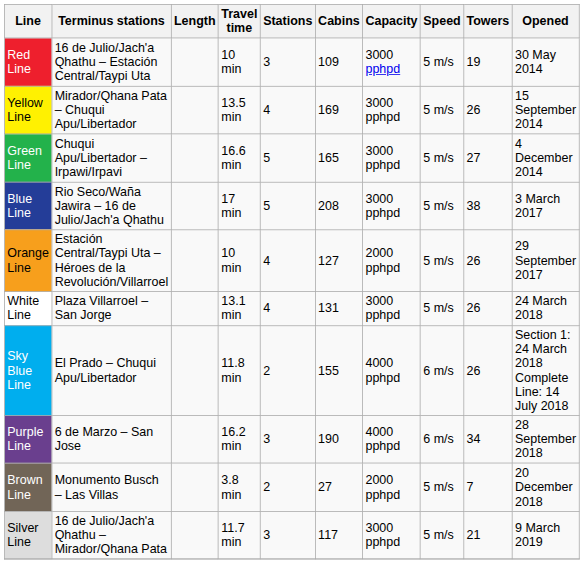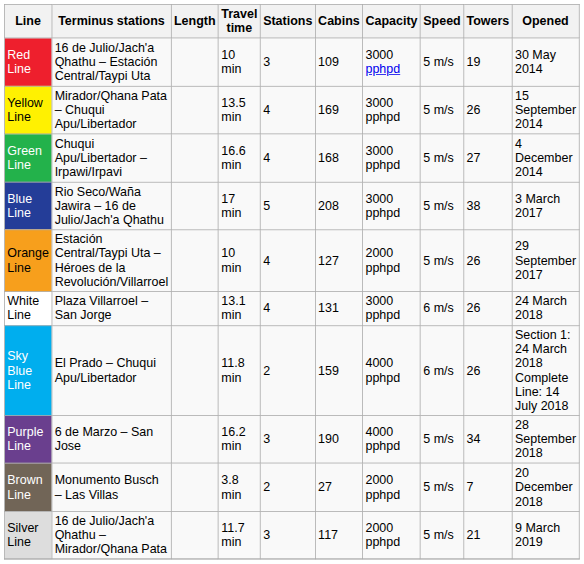 <table class="wikitable">
 <tr>
 <th width=100>Line</th>
 <th width=360>Terminus stations</th>
 <th width=110>Length</th>
 <th>Travel time</th>
 <th>Stations</th>
 <th>Cabins</th>
 <th>Capacity</th>
 <th>Speed</th>
 <th>Towers</th>
 <th width=150>Opened</th>
 </tr>
 <tr>
 <td bgcolor="#EE1F2D" style="color:white;">Red Line</td>
 <td>16 de Julio/Jach'a Qhathu – Estación Central/Taypi Uta</td>
 <td></td>
 <td>10 min</td>
 <td>3</td>
 <td>109</td>
 <td>3000 <a href='#'>pphpd</a></td>
 <td>5 m/s</td>
 <td>19</td>
 <td>30 May 2014</td>
 </tr>
 <tr>
 <td bgcolor="#FFF101" style="color:black;">Yellow Line</td>
 <td>Mirador/Qhana Pata – Chuqui Apu/Libertador</td>
 <td></td>
 <td>13.5 min</td>
 <td>4</td>
 <td>169</td>
 <td>3000 pphpd</td>
 <td>5 m/s</td>
 <td>26</td>
 <td>15 September 2014</td>
 </tr>
 <tr>
 <td bgcolor="#23B24B" style="color:white;">Green Line</td>
 <td>Chuqui Apu/Libertador – Irpawi/Irpavi</td>
 <td></td>
 <td>16.6 min</td>
-<td>5</td>
-<td>165</td>
+<td>4</td>
+<td>168</td>
 <td>3000 pphpd</td>
 <td>5 m/s</td>
 <td>27</td>
 <td>4 December 2014</td>
 </tr>
 <tr>
 <td bgcolor="#243D98" style="color:white;">Blue Line</td>
 <td>Rio Seco/Waña Jawira – 16 de Julio/Jach'a Qhathu</td>
 <td></td>
 <td>17 min</td>
 <td>5</td>
 <td>208</td>
 <td>3000 pphpd</td>
 <td>5 m/s</td>
 <td>38</td>
 <td>3 March 2017</td>
 </tr>
 <tr>
 <td bgcolor="#F79F1C" style="color:black;">Orange Line</td>
 <td>Estación Central/Taypi Uta – Héroes de la Revolución/Villarroel</td>
 <td></td>
 <td>10 min</td>
 <td>4</td>
 <td>127</td>
 <td>2000 pphpd</td>
 <td>5 m/s</td>
 <td>26</td>
 <td>29 September 2017</td>
 </tr>
 <tr>
 <td bgcolor="#FFFFFF" style="color:black;">White Line</td>
 <td>Plaza Villarroel – San Jorge</td>
 <td></td>
 <td>13.1 min</td>
 <td>4</td>
 <td>131</td>
 <td>3000 pphpd</td>
-<td>5 m/s</td>
+<td>6 m/s</td>
 <td>26</td>
 <td>24 March 2018</td>
 </tr>
 <tr>
 <td bgcolor="#00AEEE" style="color:white;">Sky Blue Line</td>
 <td>El Prado – Chuqui Apu/Libertador</td>
 <td></td>
 <td>11.8 min</td>
 <td>2</td>
-<td>155</td>
+<td>159</td>
 <td>4000 pphpd</td>
 <td>6 m/s</td>
 <td>26</td>
 <td>Section 1: 24 March 2018<br>Complete Line: 14 July 2018</td>
 </tr>
 <tr>
 <td bgcolor="#6A3F8E" style="color:white;">Purple Line</td>
 <td>6 de Marzo – San Jose</td>
 <td></td>
 <td>16.2 min</td>
 <td>3</td>
 <td>190</td>
 <td>4000 pphpd</td>
-<td>6 m/s</td>
+<td>5 m/s</td>
 <td>34</td>
 <td>28 September 2018</td>
 </tr>
 <tr>
 <td bgcolor="#716557" style="color:white;">Brown Line</td>
 <td>Monumento Busch – Las Villas</td>
 <td></td>
 <td>3.8 min</td>
 <td>2</td>
 <td>27</td>
 <td>2000 pphpd</td>
 <td>5 m/s</td>
 <td>7</td>
 <td>20 December 2018</td>
 </tr>
 <tr>
 <td bgcolor="#dddddd" style="color:black;">Silver Line</td>
 <td>16 de Julio/Jach'a Qhathu – Mirador/Qhana Pata</td>
 <td></td>
 <td>11.7 min</td>
 <td>3</td>
 <td>117</td>
-<td>3000 pphpd</td>
+<td>2000 pphpd</td>
 <td>5 m/s</td>
 <td>21</td>
 <td>9 March 2019</td>
 </tr>
 <tr>
 </tr>
 </table>
